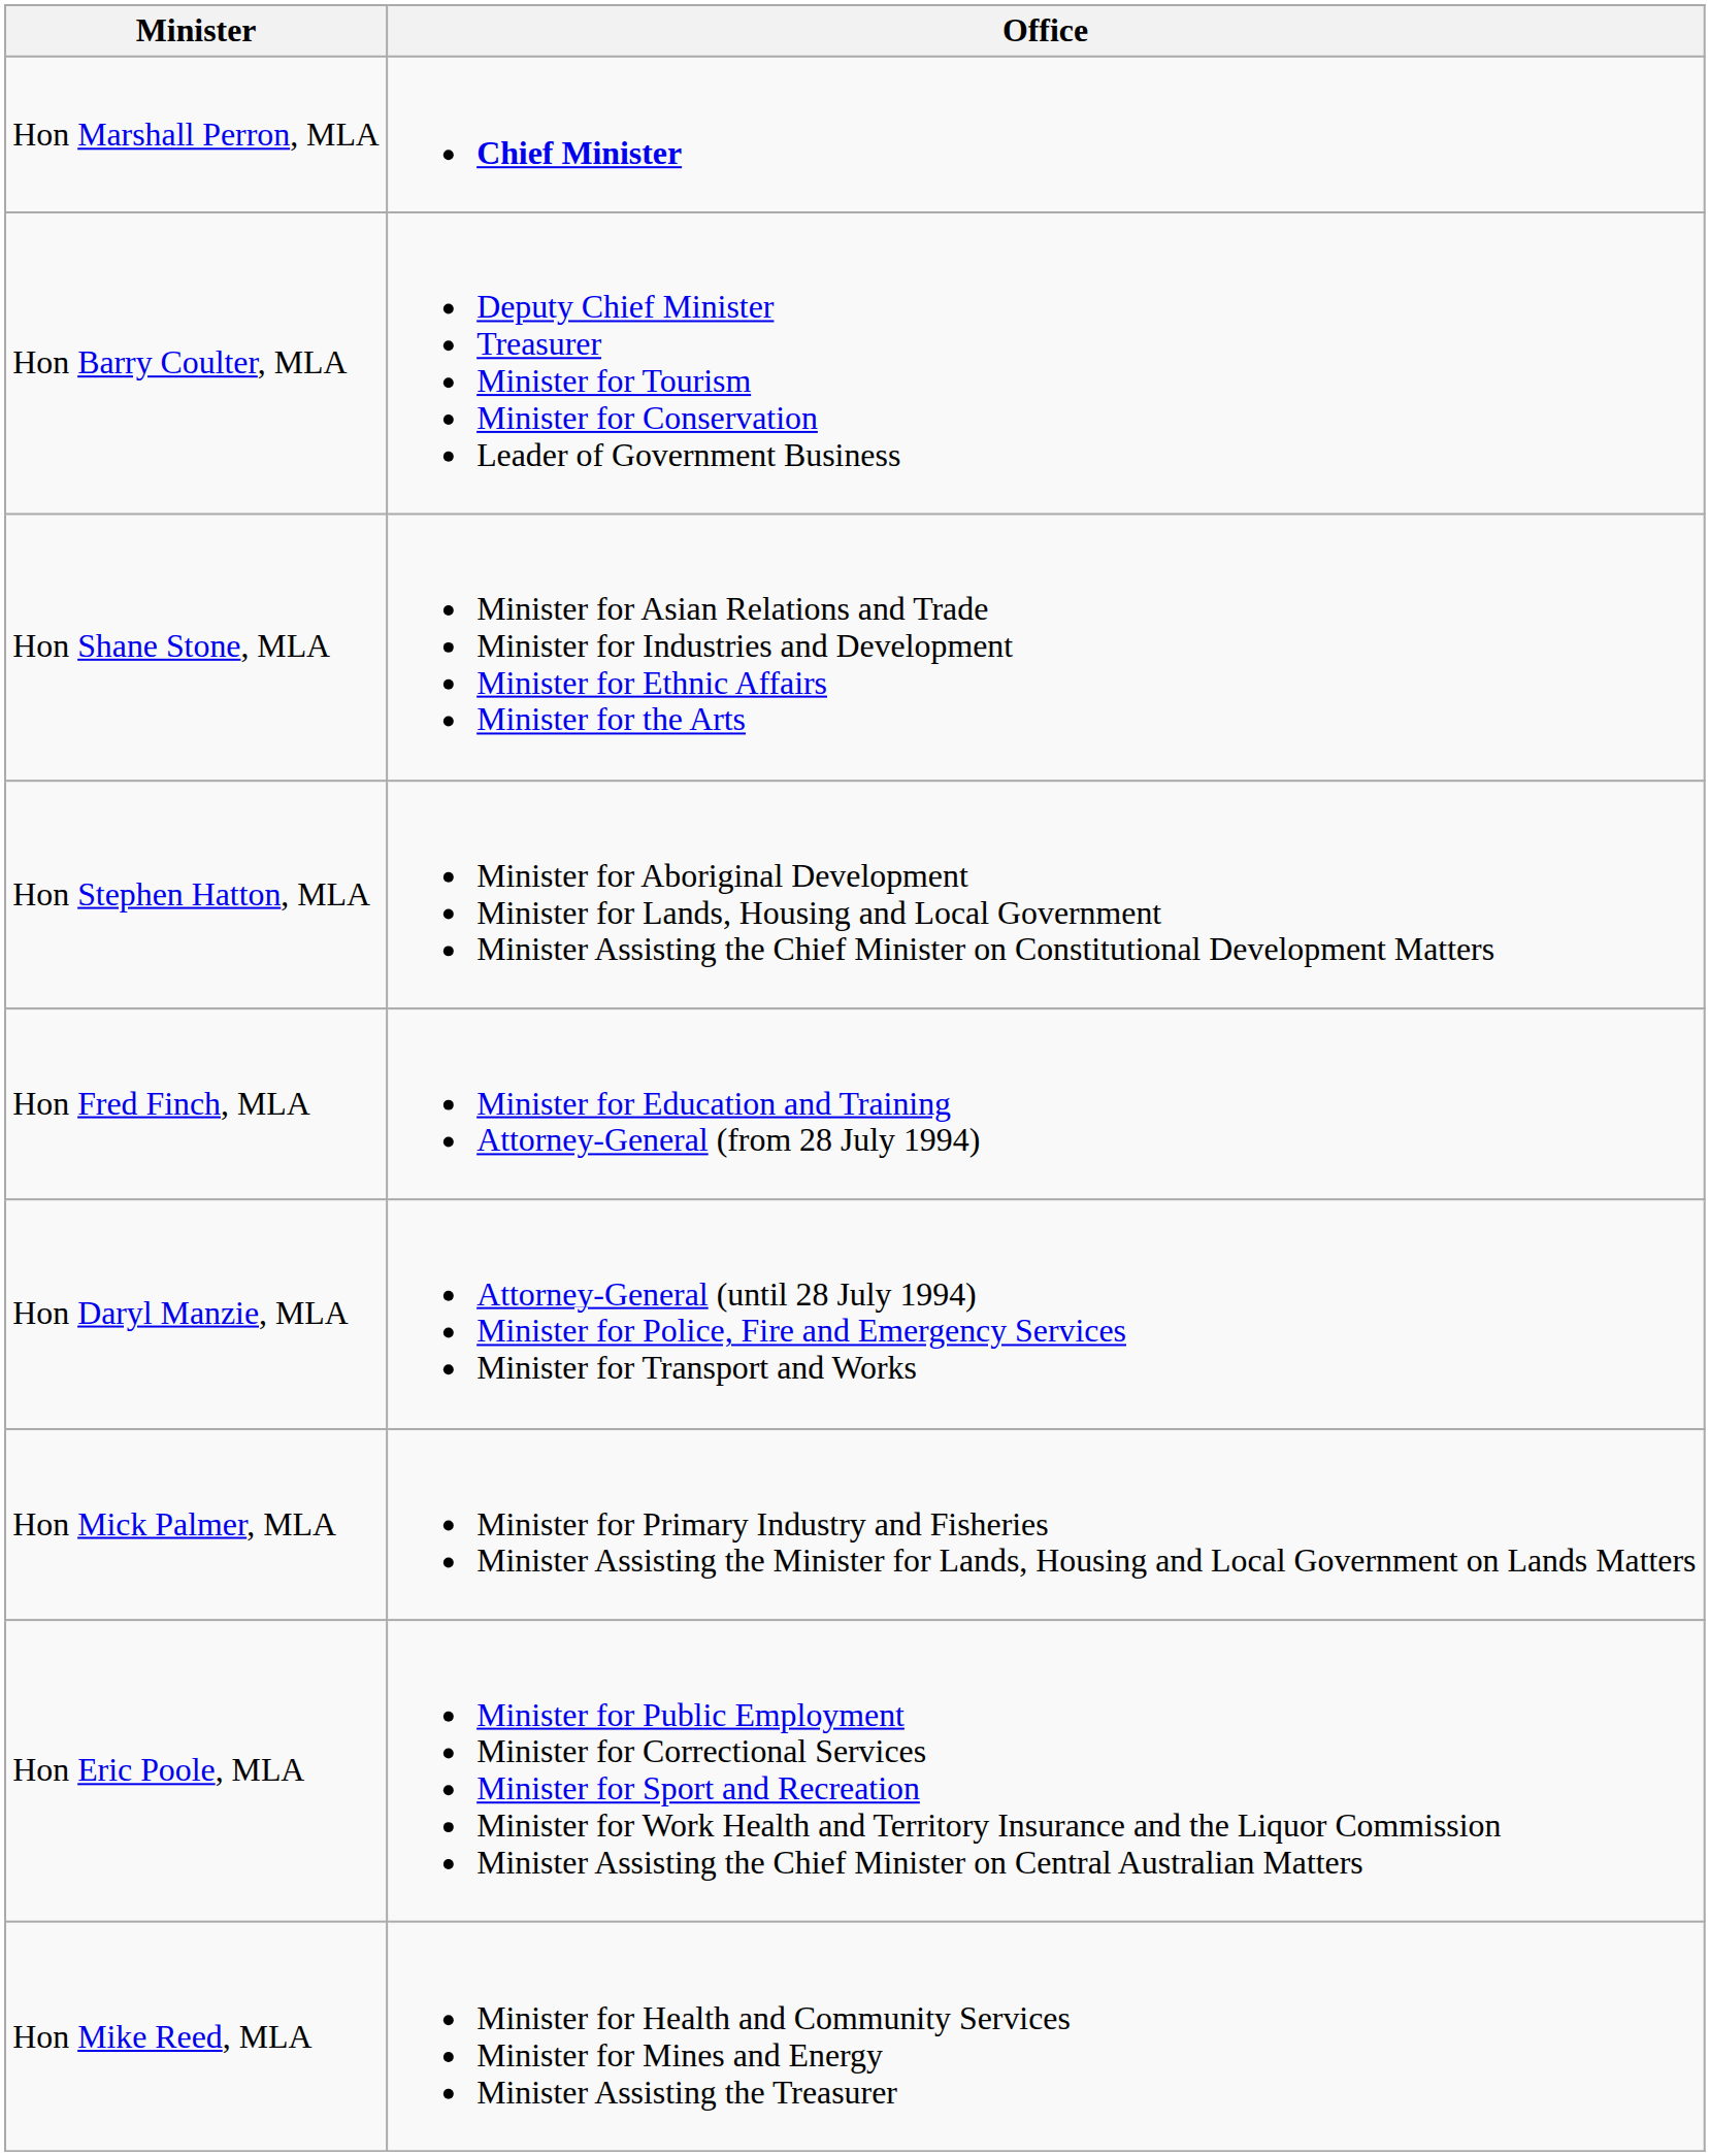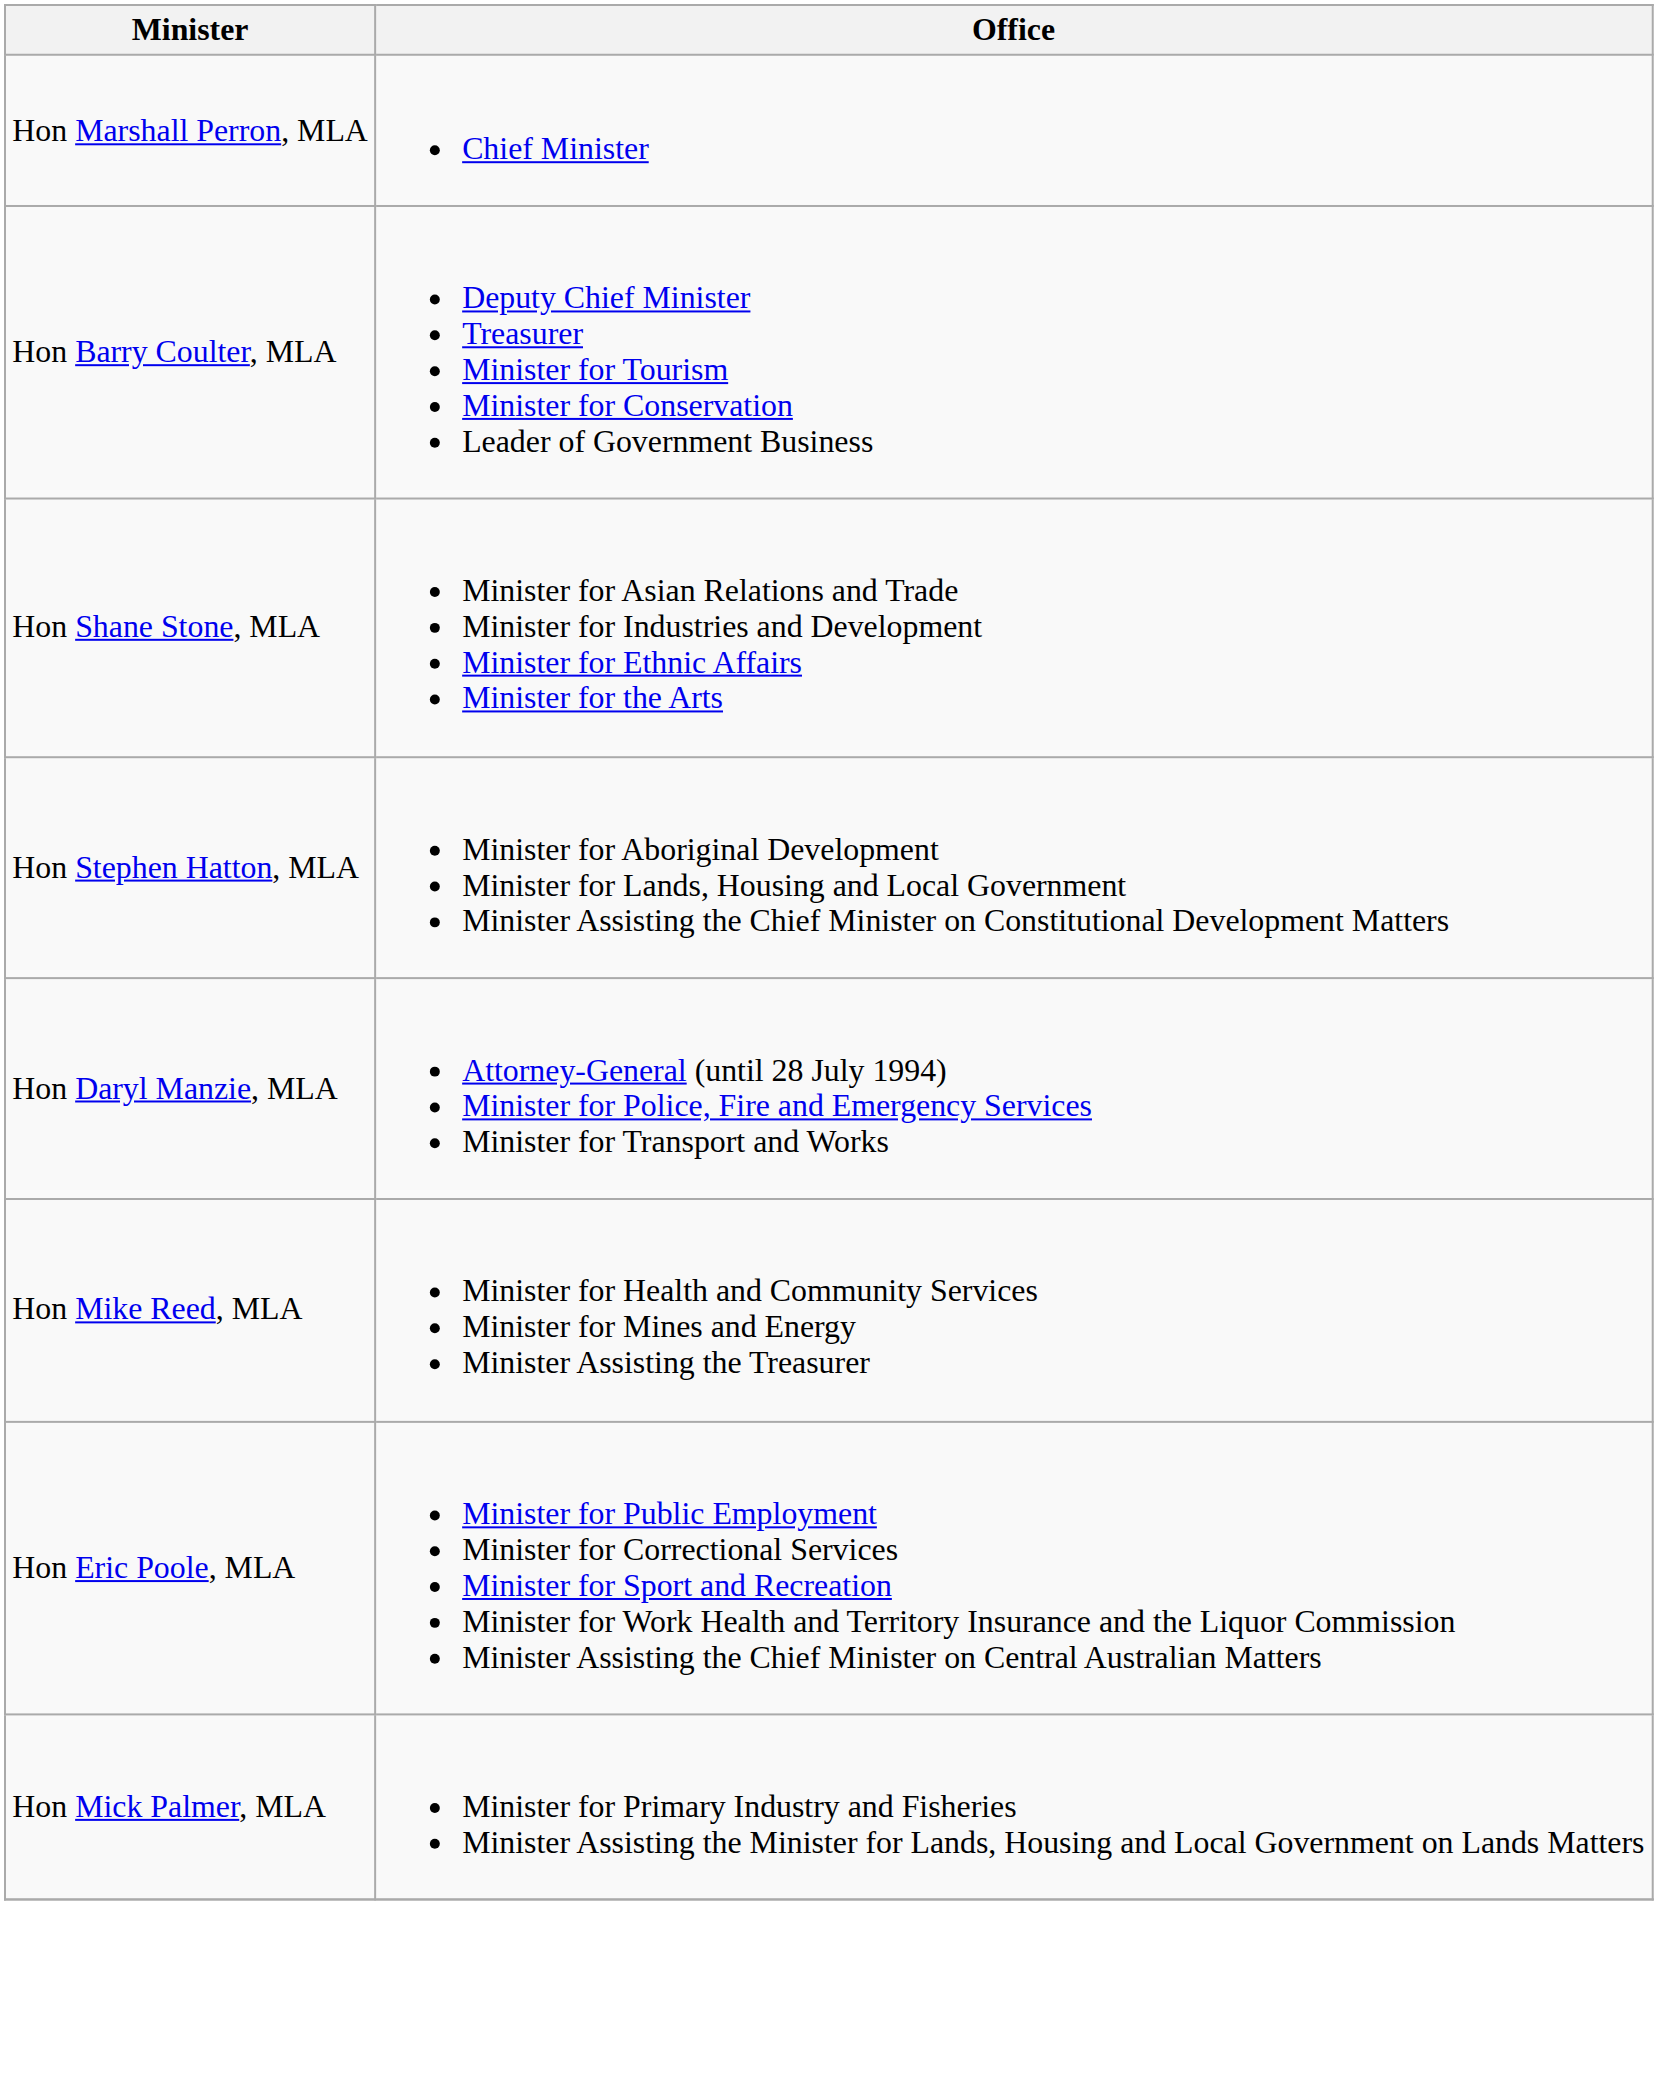 <table class="wikitable">
 <tr>
 <th>Minister</th>
 <th>Office</th>
 </tr>
 <tr>
 <td>Hon <a href='#'>Marshall Perron</a>, MLA</td>
-<td><strong><br><ul><li><a href='#'>Chief Minister</a></li></ul></strong></td>
+<td><br><ul><li><a href='#'>Chief Minister</a></li></ul></td>
 </tr>
 <tr>
 <td>Hon <a href='#'>Barry Coulter</a>, MLA</td>
 <td><br><ul><li><a href='#'>Deputy Chief Minister</a></li><li><a href='#'>Treasurer</a></li><li><a href='#'>Minister for Tourism</a></li><li><a href='#'>Minister for Conservation</a></li><li>Leader of Government Business</li></ul></td>
 </tr>
 <tr>
 <td>Hon <a href='#'>Shane Stone</a>, MLA</td>
 <td><br><ul><li>Minister for Asian Relations and Trade</li><li>Minister for Industries and Development</li><li><a href='#'>Minister for Ethnic Affairs</a></li><li><a href='#'>Minister for the Arts</a></li></ul></td>
 </tr>
 <tr>
 <td>Hon <a href='#'>Stephen Hatton</a>, MLA</td>
 <td><br><ul><li>Minister for Aboriginal Development</li><li>Minister for Lands, Housing and Local Government</li><li>Minister Assisting the Chief Minister on Constitutional Development Matters</li></ul></td>
 </tr>
 <tr>
-<td>Hon <a href='#'>Fred Finch</a>, MLA</td>
-<td><br><ul><li><a href='#'>Minister for Education and Training</a></li><li><a href='#'>Attorney-General</a> (from 28 July 1994)</li></ul></td>
+<td>Hon <a href='#'>Daryl Manzie</a>, MLA</td>
+<td><br><ul><li><a href='#'>Attorney-General</a> (until 28 July 1994)</li><li><a href='#'>Minister for Police, Fire and Emergency Services</a></li><li>Minister for Transport and Works</li></ul></td>
 </tr>
 <tr>
-<td>Hon <a href='#'>Daryl Manzie</a>, MLA</td>
-<td><br><ul><li><a href='#'>Attorney-General</a> (until 28 July 1994)</li><li><a href='#'>Minister for Police, Fire and Emergency Services</a></li><li>Minister for Transport and Works</li></ul></td>
+<td>Hon <a href='#'>Mike Reed</a>, MLA</td>
+<td><br><ul><li>Minister for Health and Community Services</li><li>Minister for Mines and Energy</li><li>Minister Assisting the Treasurer</li></ul></td>
+</tr>
+<tr>
+<td>Hon <a href='#'>Eric Poole</a>, MLA</td>
+<td><br><ul><li><a href='#'>Minister for Public Employment</a></li><li>Minister for Correctional Services</li><li><a href='#'>Minister for Sport and Recreation</a></li><li>Minister for Work Health and Territory Insurance and the Liquor Commission</li><li>Minister Assisting the Chief Minister on Central Australian Matters</li></ul></td>
 </tr>
 <tr>
 <td>Hon <a href='#'>Mick Palmer</a>, MLA</td>
 <td><br><ul><li>Minister for Primary Industry and Fisheries</li><li>Minister Assisting the Minister for Lands, Housing and Local Government on Lands Matters</li></ul></td>
 </tr>
 <tr>
-<td>Hon <a href='#'>Eric Poole</a>, MLA</td>
-<td><br><ul><li><a href='#'>Minister for Public Employment</a></li><li>Minister for Correctional Services</li><li><a href='#'>Minister for Sport and Recreation</a></li><li>Minister for Work Health and Territory Insurance and the Liquor Commission</li><li>Minister Assisting the Chief Minister on Central Australian Matters</li></ul></td>
-</tr>
-<tr>
-<td>Hon <a href='#'>Mike Reed</a>, MLA</td>
-<td><br><ul><li>Minister for Health and Community Services</li><li>Minister for Mines and Energy</li><li>Minister Assisting the Treasurer</li></ul></td>
-</tr>
-<tr>
 </tr>
 </table>
